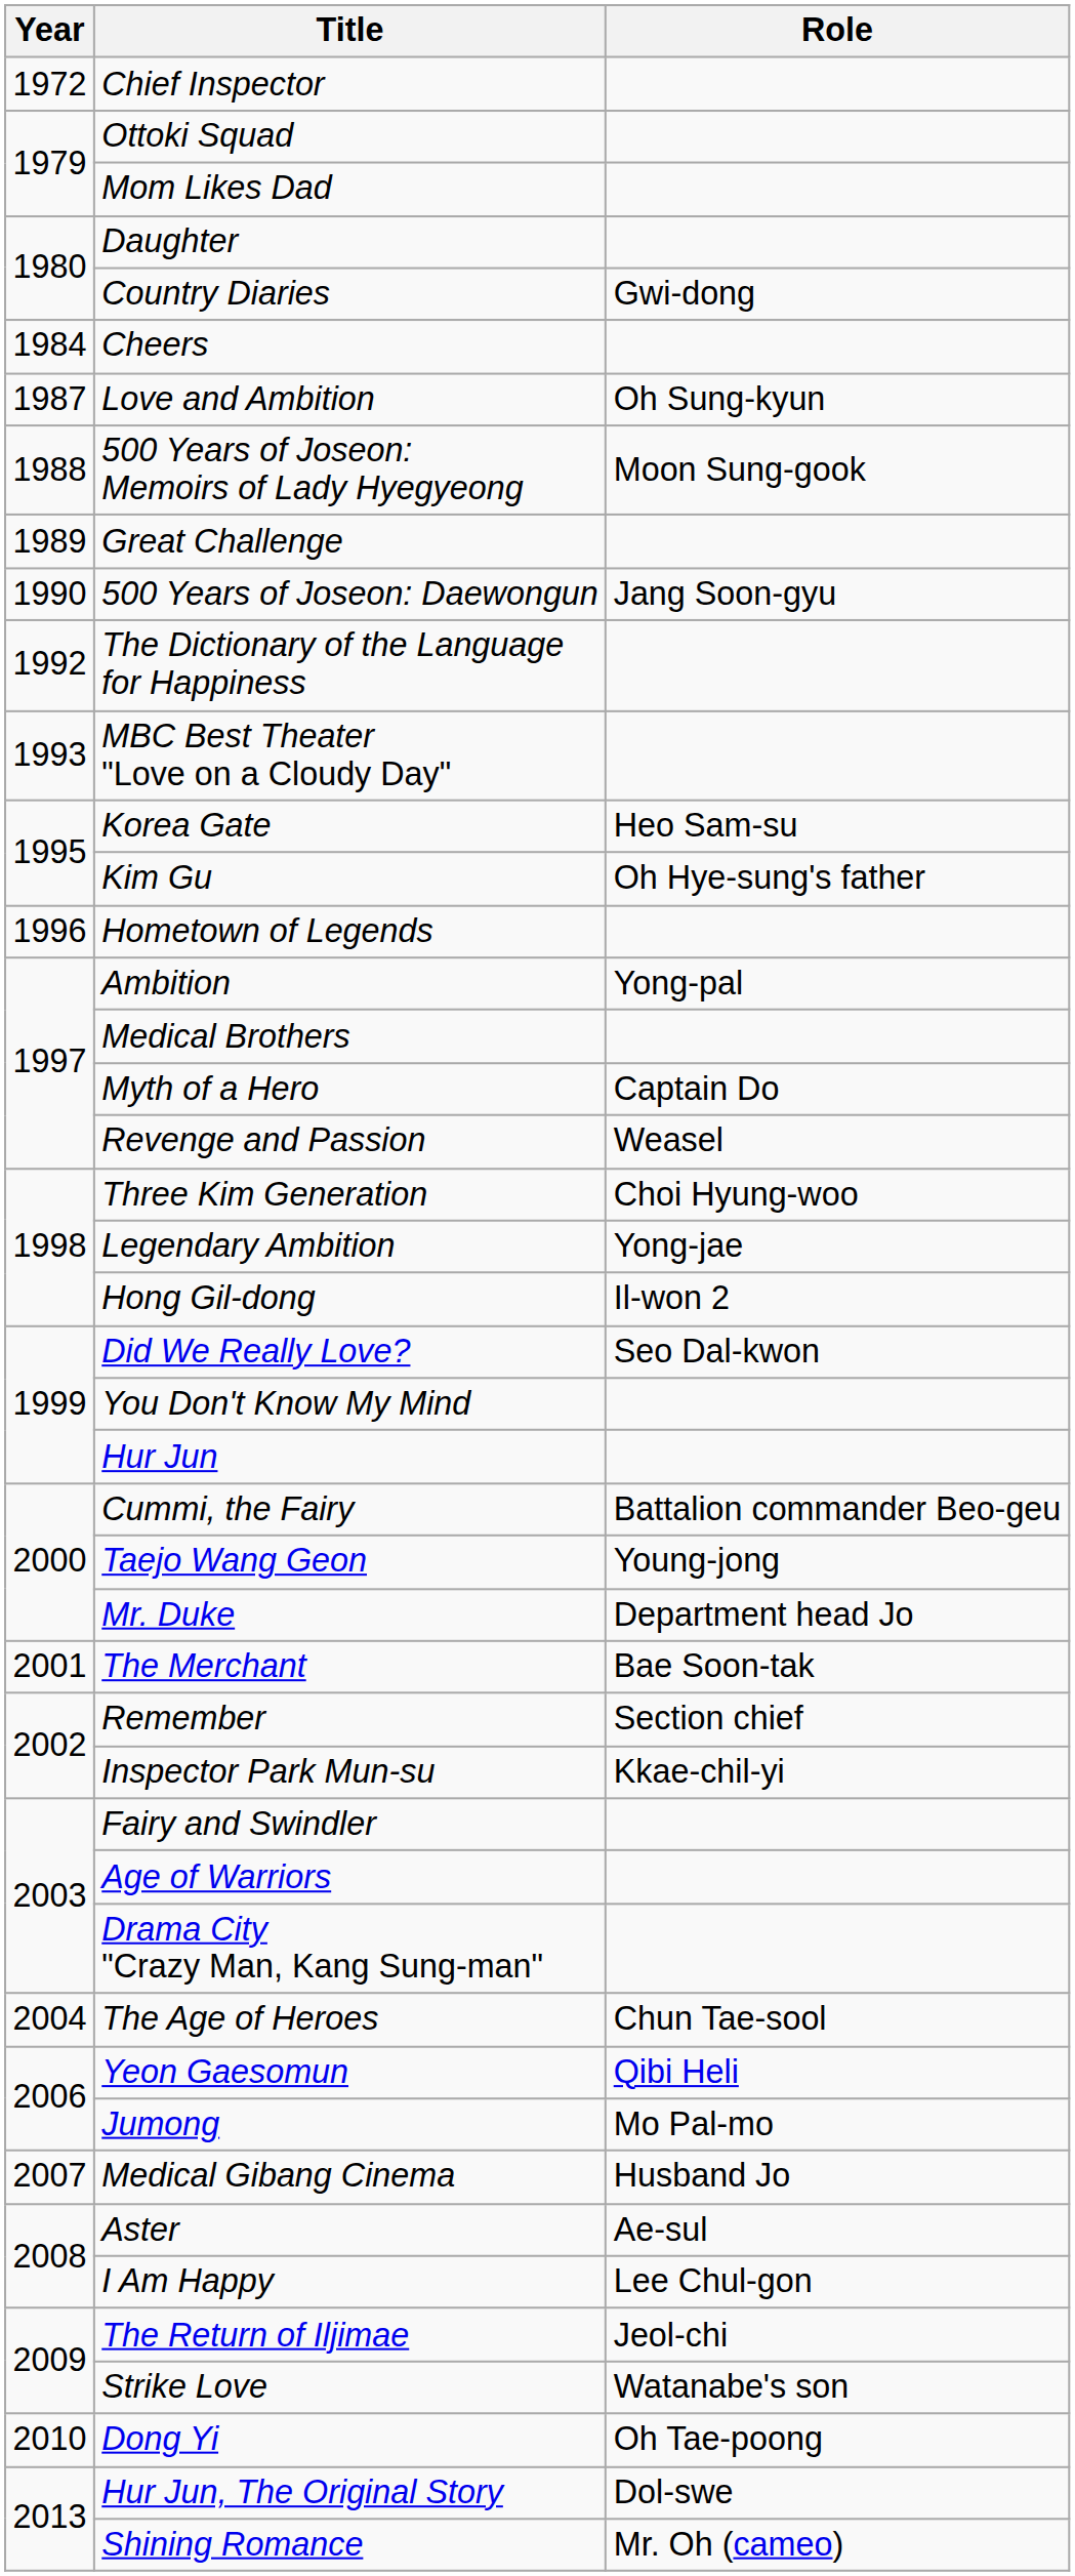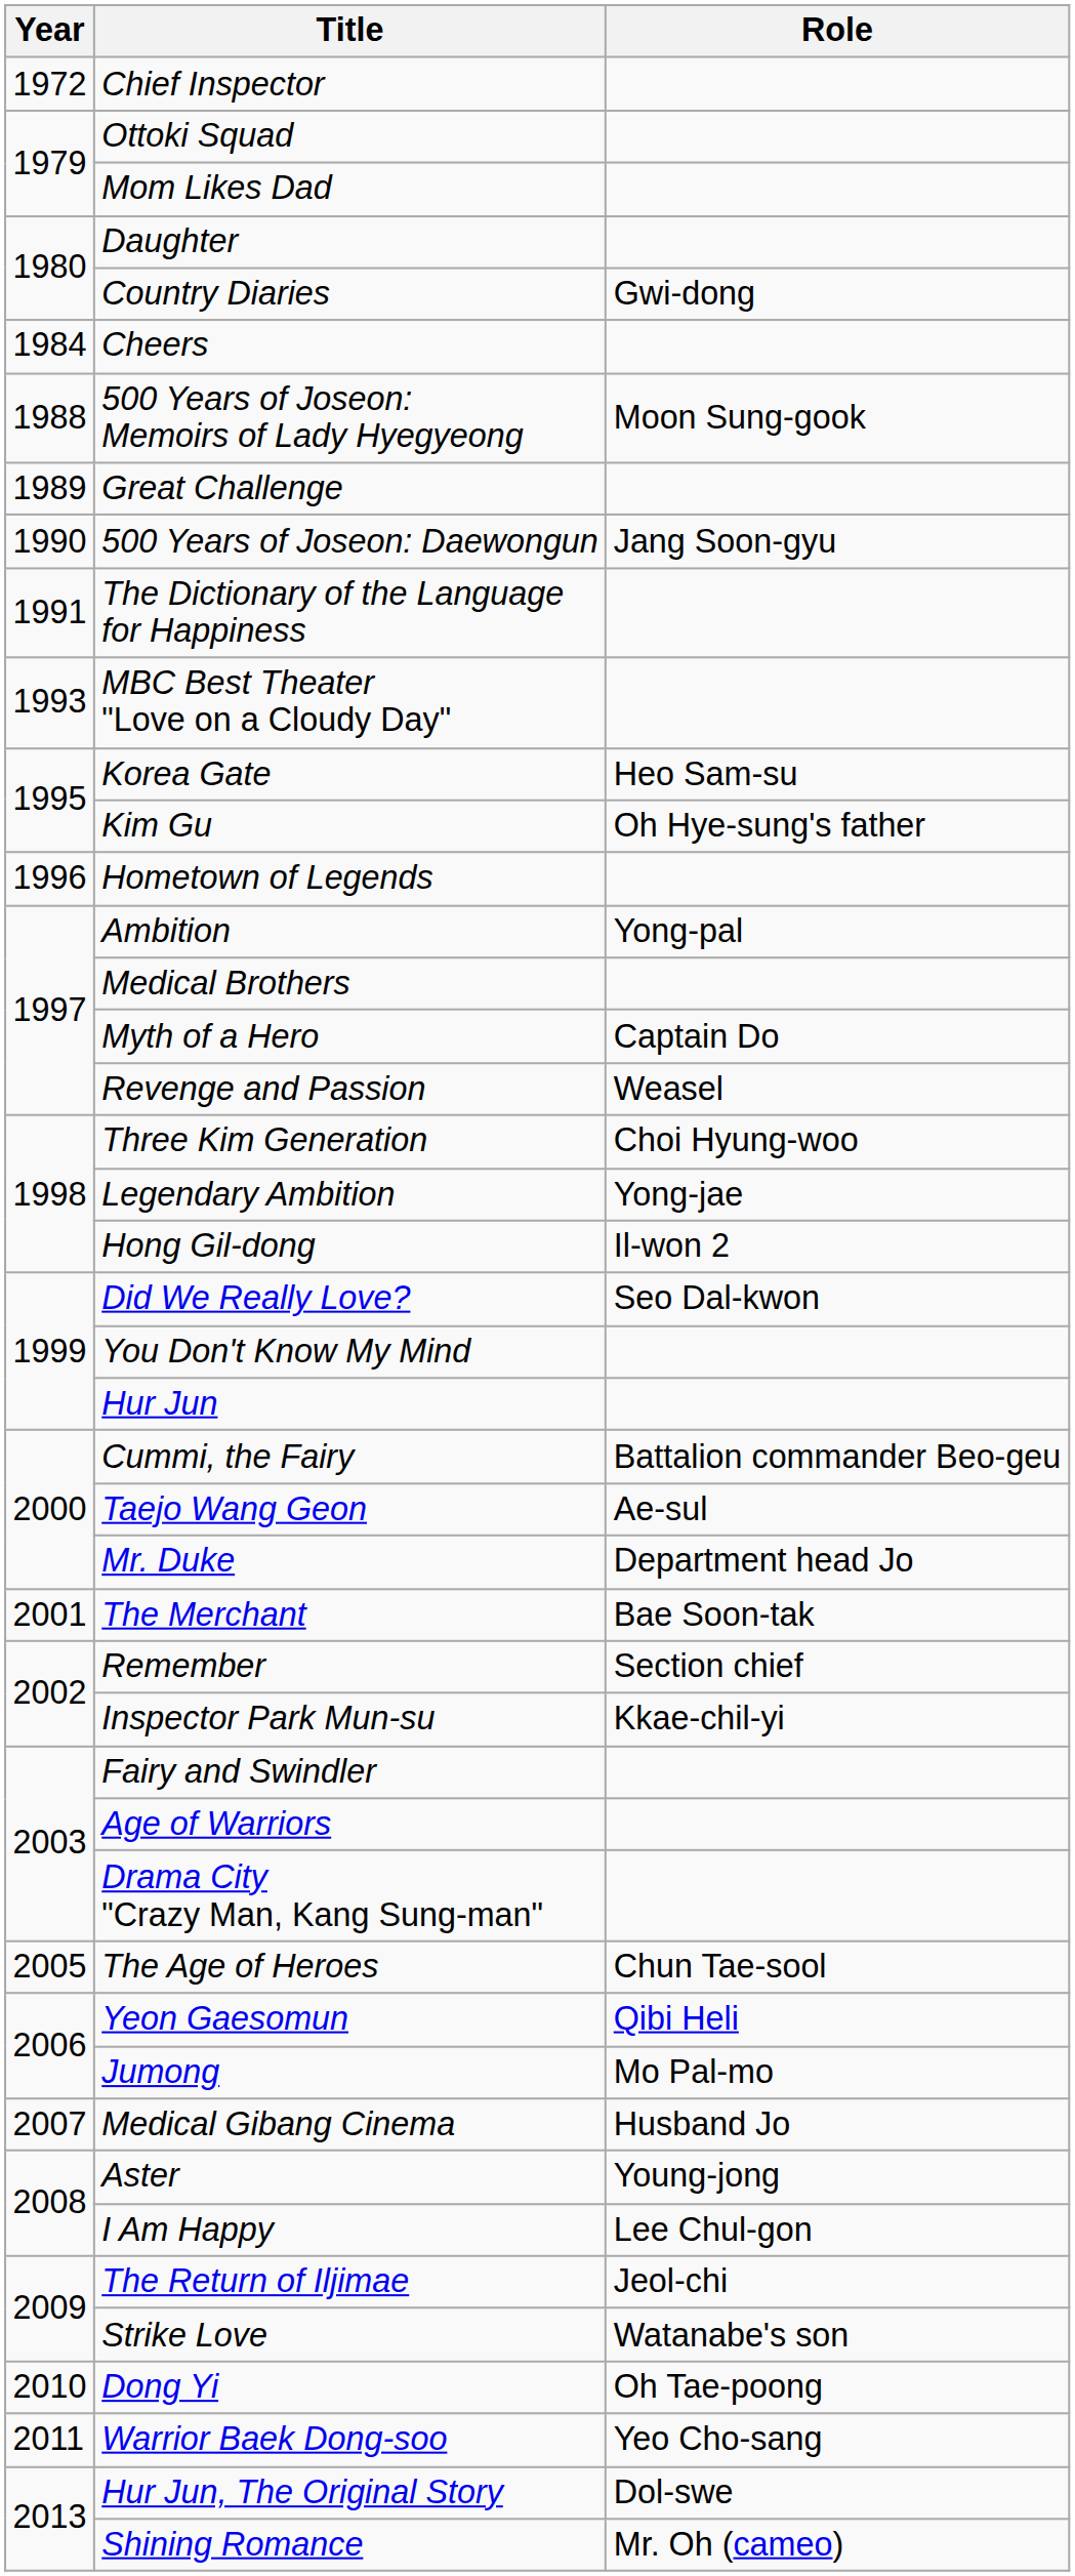 <table class="wikitable sortable">
 <tr>
 <th>Year</th>
 <th>Title</th>
 <th>Role</th>
 </tr>
 <tr>
 <td>1972</td>
 <td><em>Chief Inspector</em></td>
 <td></td>
 </tr>
 <tr>
 <td rowspan=2>1979</td>
 <td><em>Ottoki Squad</em></td>
 <td></td>
 </tr>
 <tr>
 <td><em>Mom Likes Dad</em></td>
 <td></td>
 </tr>
 <tr>
 <td rowspan=2>1980</td>
 <td><em>Daughter</em></td>
 <td></td>
 </tr>
 <tr>
 <td><em>Country Diaries</em></td>
 <td>Gwi-dong</td>
 </tr>
 <tr>
 <td>1984</td>
 <td><em>Cheers</em></td>
 <td></td>
 </tr>
 <tr>
-<td>1987</td>
-<td><em>Love and Ambition</em></td>
-<td>Oh Sung-kyun</td>
-</tr>
-<tr>
 <td>1988</td>
 <td><em>500 Years of Joseon: <br> Memoirs of Lady Hyegyeong</em></td>
 <td>Moon Sung-gook</td>
 </tr>
 <tr>
 <td>1989</td>
 <td><em>Great Challenge</em></td>
 <td></td>
 </tr>
 <tr>
 <td>1990</td>
 <td><em>500 Years of Joseon: Daewongun</em></td>
 <td>Jang Soon-gyu</td>
 </tr>
 <tr>
-<td>1992</td>
+<td>1991</td>
 <td><em>The Dictionary of the Language <br> for Happiness</em></td>
 <td></td>
 </tr>
 <tr>
 <td>1993</td>
 <td><em>MBC Best Theater</em> <br> "Love on a Cloudy Day"</td>
 <td></td>
 </tr>
 <tr>
 <td rowspan=2>1995</td>
 <td><em>Korea Gate</em></td>
 <td>Heo Sam-su</td>
 </tr>
 <tr>
 <td><em>Kim Gu</em></td>
 <td>Oh Hye-sung's father</td>
 </tr>
 <tr>
 <td>1996</td>
 <td><em>Hometown of Legends</em></td>
 <td></td>
 </tr>
 <tr>
 <td rowspan=4>1997</td>
 <td><em>Ambition</em></td>
 <td>Yong-pal</td>
 </tr>
 <tr>
 <td><em>Medical Brothers</em></td>
 <td></td>
 </tr>
 <tr>
 <td><em>Myth of a Hero</em></td>
 <td>Captain Do</td>
 </tr>
 <tr>
 <td><em>Revenge and Passion</em></td>
 <td>Weasel</td>
 </tr>
 <tr>
 <td rowspan=3>1998</td>
 <td><em>Three Kim Generation</em></td>
 <td>Choi Hyung-woo</td>
 </tr>
 <tr>
 <td><em>Legendary Ambition</em></td>
 <td>Yong-jae</td>
 </tr>
 <tr>
 <td><em>Hong Gil-dong</em></td>
 <td>Il-won 2</td>
 </tr>
 <tr>
 <td rowspan=3>1999</td>
 <td><em><a href='#'>Did We Really Love?</a></em></td>
 <td>Seo Dal-kwon</td>
 </tr>
 <tr>
 <td><em>You Don't Know My Mind</em></td>
 <td></td>
 </tr>
 <tr>
 <td><em><a href='#'>Hur Jun</a></em></td>
 <td></td>
 </tr>
 <tr>
 <td rowspan=3>2000</td>
 <td><em>Cummi, the Fairy</em></td>
 <td>Battalion commander Beo-geu</td>
 </tr>
 <tr>
 <td><em><a href='#'>Taejo Wang Geon</a></em></td>
-<td>Young-jong</td>
+<td>Ae-sul</td>
 </tr>
 <tr>
 <td><em><a href='#'>Mr. Duke</a></em></td>
 <td>Department head Jo</td>
 </tr>
 <tr>
 <td>2001</td>
 <td><em><a href='#'>The Merchant</a></em></td>
 <td>Bae Soon-tak</td>
 </tr>
 <tr>
 <td rowspan=2>2002</td>
 <td><em>Remember</em></td>
 <td>Section chief</td>
 </tr>
 <tr>
 <td><em>Inspector Park Mun-su</em></td>
 <td>Kkae-chil-yi</td>
 </tr>
 <tr>
 <td rowspan=3>2003</td>
 <td><em>Fairy and Swindler</em></td>
 <td></td>
 </tr>
 <tr>
 <td><em><a href='#'>Age of Warriors</a></em></td>
 <td></td>
 </tr>
 <tr>
 <td><em><a href='#'>Drama City</a></em> <br> "Crazy Man, Kang Sung-man"</td>
 <td></td>
 </tr>
 <tr>
-<td>2004</td>
+<td>2005</td>
 <td><em>The Age of Heroes</em></td>
 <td>Chun Tae-sool</td>
 </tr>
 <tr>
 <td rowspan=2>2006</td>
 <td><em><a href='#'>Yeon Gaesomun</a></em></td>
 <td><a href='#'>Qibi Heli</a></td>
 </tr>
 <tr>
 <td><em><a href='#'>Jumong</a></em></td>
 <td>Mo Pal-mo</td>
 </tr>
 <tr>
 <td>2007</td>
 <td><em>Medical Gibang Cinema</em></td>
 <td>Husband Jo</td>
 </tr>
 <tr>
 <td rowspan=2>2008</td>
 <td><em>Aster</em></td>
-<td>Ae-sul</td>
+<td>Young-jong</td>
 </tr>
 <tr>
 <td><em>I Am Happy</em></td>
 <td>Lee Chul-gon</td>
 </tr>
 <tr>
 <td rowspan=2>2009</td>
 <td><em><a href='#'>The Return of Iljimae</a></em></td>
 <td>Jeol-chi</td>
 </tr>
 <tr>
 <td><em>Strike Love</em></td>
 <td>Watanabe's son</td>
 </tr>
 <tr>
 <td>2010</td>
 <td><em><a href='#'>Dong Yi</a></em></td>
 <td>Oh Tae-poong</td>
 </tr>
 <tr>
+<td>2011</td>
+<td><em><a href='#'>Warrior Baek Dong-soo</a></em></td>
+<td>Yeo Cho-sang</td>
+</tr>
+<tr>
 <td rowspan=2>2013</td>
 <td><em><a href='#'>Hur Jun, The Original Story</a></em></td>
 <td>Dol-swe</td>
 </tr>
 <tr>
 <td><em><a href='#'>Shining Romance</a></em></td>
 <td>Mr. Oh (<a href='#'>cameo</a>)</td>
 </tr>
 </table>
